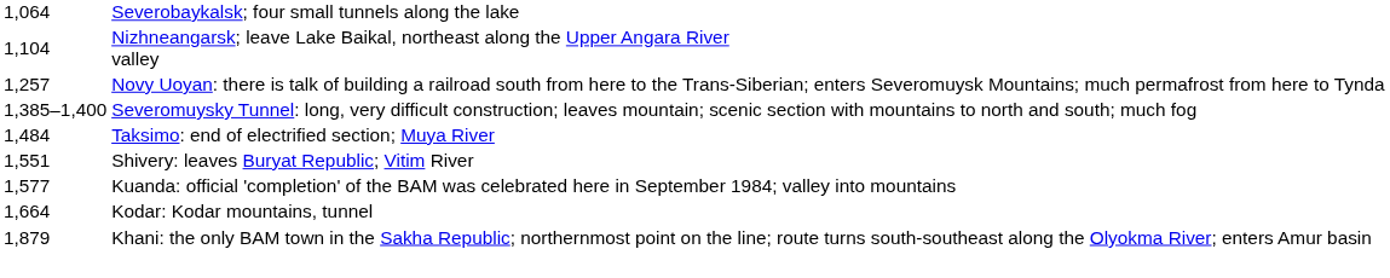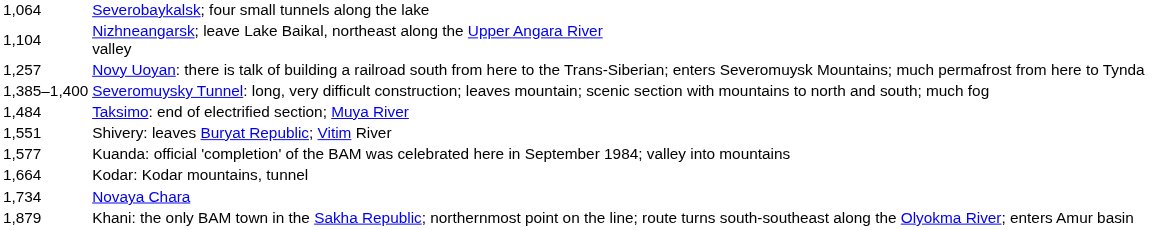 <table>
 <tr>
 <td>1,064</td>
 <td><a href='#'>Severobaykalsk</a>; four small tunnels along the lake</td>
 </tr>
 <tr>
 <td>1,104</td>
 <td><a href='#'>Nizhneangarsk</a>; leave Lake Baikal, northeast along the <a href='#'>Upper Angara River</a><br>valley</td>
 </tr>
 <tr>
 <td>1,257</td>
 <td><a href='#'>Novy Uoyan</a>: there is talk of building a railroad south from here to the Trans-Siberian; enters Severomuysk Mountains; much permafrost from here to Tynda</td>
 </tr>
 <tr>
 <td>1,385–1,400</td>
 <td><a href='#'>Severomuysky Tunnel</a>:  long, very difficult construction; leaves mountain; scenic section with mountains to north and south; much fog</td>
 </tr>
 <tr>
 <td>1,484</td>
 <td><a href='#'>Taksimo</a>: end of electrified section; <a href='#'>Muya River</a></td>
 </tr>
 <tr>
 <td>1,551</td>
 <td>Shivery: leaves <a href='#'>Buryat Republic</a>; <a href='#'>Vitim</a> River</td>
 </tr>
 <tr>
 <td>1,577</td>
 <td>Kuanda: official 'completion' of the BAM was celebrated here in September 1984; valley into mountains</td>
 </tr>
 <tr>
 <td>1,664</td>
 <td>Kodar: Kodar mountains,  tunnel</td>
 </tr>
 <tr>
+<td>1,734</td>
+<td><a href='#'>Novaya Chara</a></td>
+</tr>
+<tr>
 <td>1,879</td>
 <td>Khani: the only BAM town in the <a href='#'>Sakha Republic</a>; northernmost point on the line; route turns south-southeast along the <a href='#'>Olyokma River</a>; enters Amur basin</td>
 </tr>
 </table>
